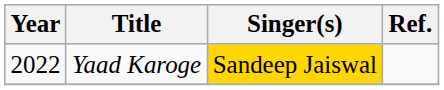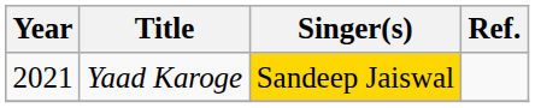 <table class="wikitable sortable">
 <tr>
 <th>Year</th>
 <th>Title</th>
 <th>Singer(s)</th>
 <th class="unsortable">Ref.</th>
 </tr>
 <tr>
-<td>2022</td>
+<td>2021</td>
 <td><em>Yaad Karoge</em></td>
 <td style="background: gold;">Sandeep Jaiswal</td>
 <td></td>
 </tr>
 <tr>
 </tr>
 </table>
